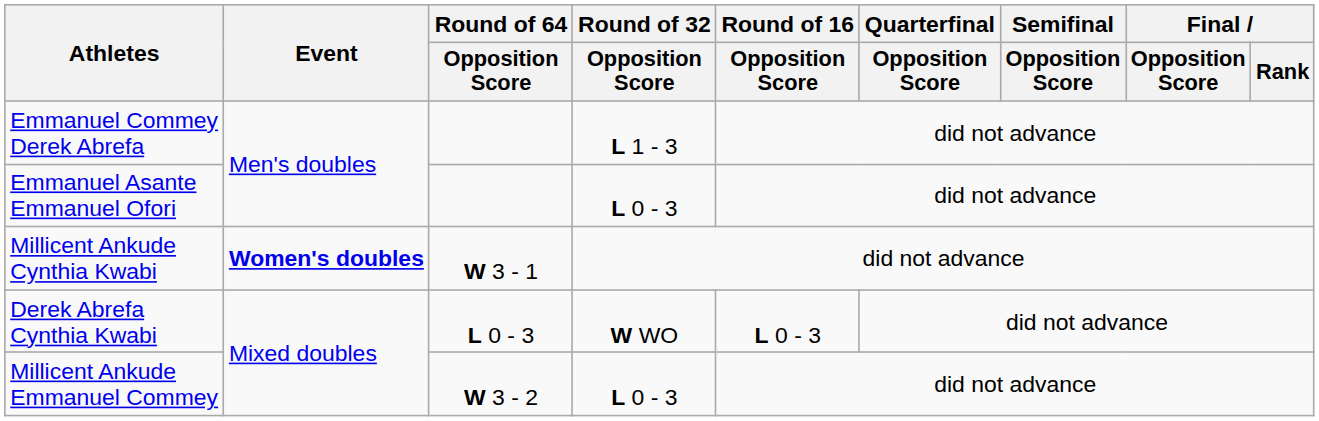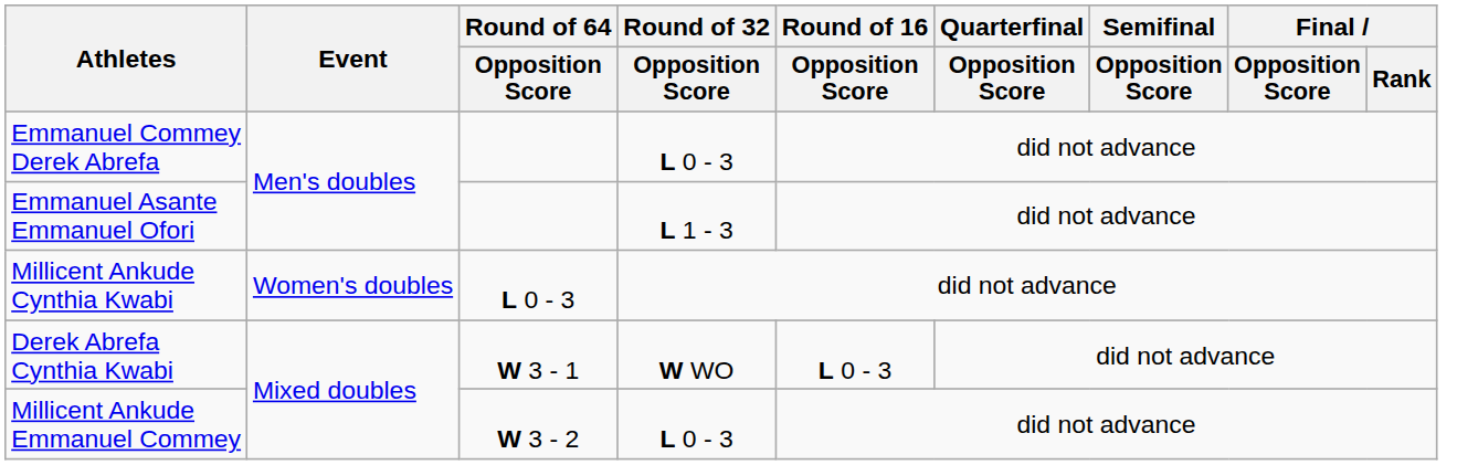 <table class=wikitable style=font-size:88%;text-align:center>
 <tr>
 <th rowspan=2>Athletes</th>
 <th rowspan=2>Event</th>
 <th>Round of 64</th>
 <th>Round of 32</th>
 <th>Round of 16</th>
 <th>Quarterfinal</th>
 <th>Semifinal</th>
 <th colspan=2>Final / </th>
 </tr>
 <tr style=font-size:95%>
 <th>Opposition<br>Score</th>
 <th>Opposition<br>Score</th>
 <th>Opposition<br>Score</th>
 <th>Opposition<br>Score</th>
 <th>Opposition<br>Score</th>
 <th>Opposition<br>Score</th>
 <th>Rank</th>
 </tr>
 <tr>
 <td align=left><a href='#'>Emmanuel Commey</a><br><a href='#'>Derek Abrefa</a></td>
 <td align=left rowspan=2><a href='#'>Men's doubles</a></td>
 <td></td>
-<td><br><strong>L</strong> 1 - 3</td>
+<td><br><strong>L</strong> 0 - 3</td>
 <td colspan=5>did not advance</td>
 </tr>
 <tr>
 <td align=left><a href='#'>Emmanuel Asante</a><br><a href='#'>Emmanuel Ofori</a></td>
 <td></td>
-<td><br><strong>L</strong> 0 - 3</td>
+<td><br><strong>L</strong> 1 - 3</td>
 <td colspan=5>did not advance</td>
 </tr>
 <tr>
 <td align=left><a href='#'>Millicent Ankude</a><br><a href='#'>Cynthia Kwabi</a></td>
-<td align=left><strong><a href='#'>Women's doubles</a></strong></td>
-<td><br><strong>W</strong> 3 - 1</td>
+<td align=left><a href='#'>Women's doubles</a></td>
+<td><br><strong>L</strong> 0 - 3</td>
 <td colspan=6>did not advance</td>
 </tr>
 <tr>
 <td align=left><a href='#'>Derek Abrefa</a><br><a href='#'>Cynthia Kwabi</a></td>
 <td align=left rowspan=2><a href='#'>Mixed doubles</a></td>
-<td><br><strong>L</strong> 0 - 3</td>
+<td><br><strong>W</strong> 3 - 1</td>
 <td><br><strong>W</strong> WO</td>
 <td><br><strong>L</strong> 0 - 3</td>
 <td colspan=4>did not advance</td>
 </tr>
 <tr>
 <td align=left><a href='#'>Millicent Ankude</a><br><a href='#'>Emmanuel Commey</a></td>
 <td><br><strong>W</strong> 3 - 2</td>
 <td><br><strong>L</strong> 0 - 3</td>
 <td colspan=5>did not advance</td>
 </tr>
 </table>
